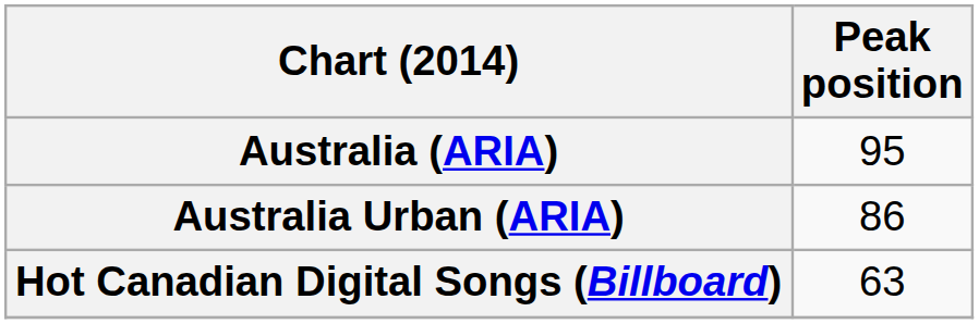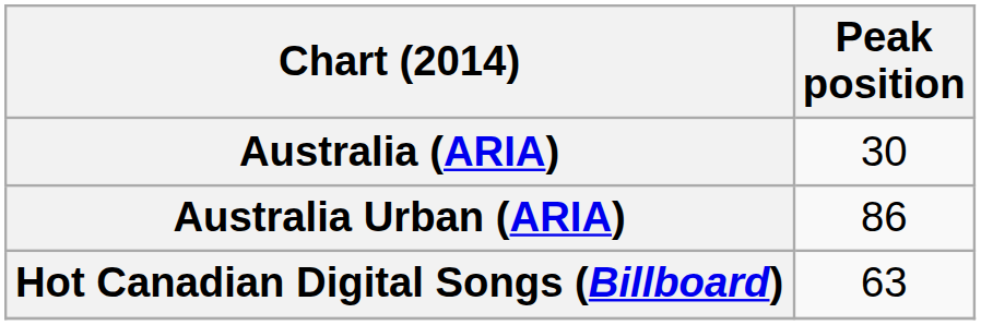 <table class="wikitable sortable plainrowheaders">
 <tr>
 <th>Chart (2014)</th>
 <th>Peak<br>position</th>
 </tr>
 <tr>
 <th scope="row">Australia (<a href='#'>ARIA</a>)</th>
-<td style="text-align:center;">95</td>
+<td style="text-align:center;">30</td>
 </tr>
 <tr>
 <th scope="row">Australia Urban (<a href='#'>ARIA</a>)</th>
 <td style="text-align:center;">86</td>
 </tr>
 <tr>
 <th scope="row">Hot Canadian Digital Songs (<em><a href='#'>Billboard</a></em>)</th>
 <td style="text-align:center;">63</td>
 </tr>
 <tr>
 </tr>
 <tr>
 </tr>
 </table>
